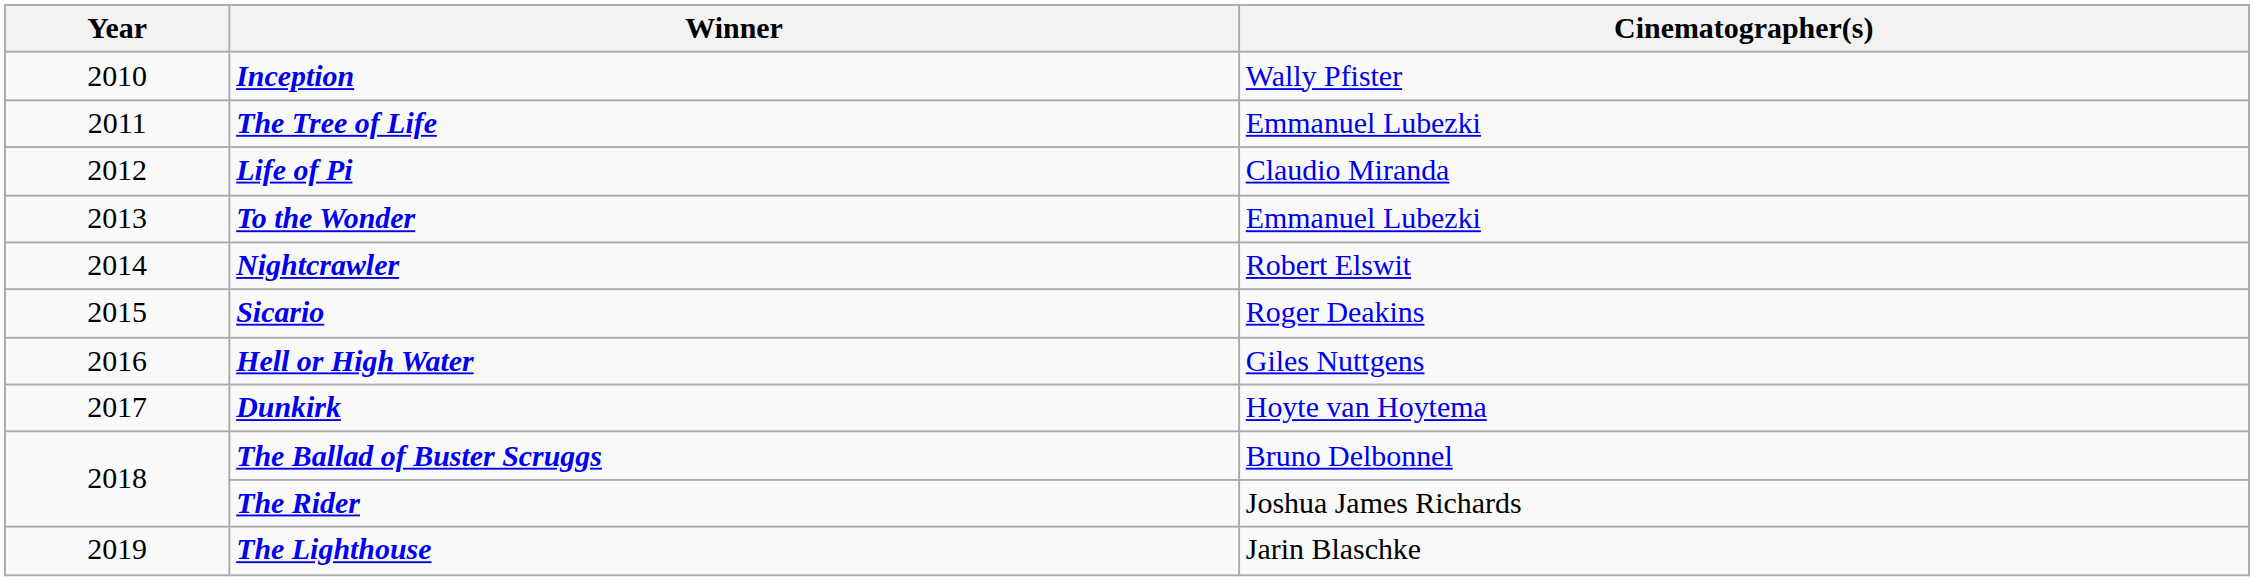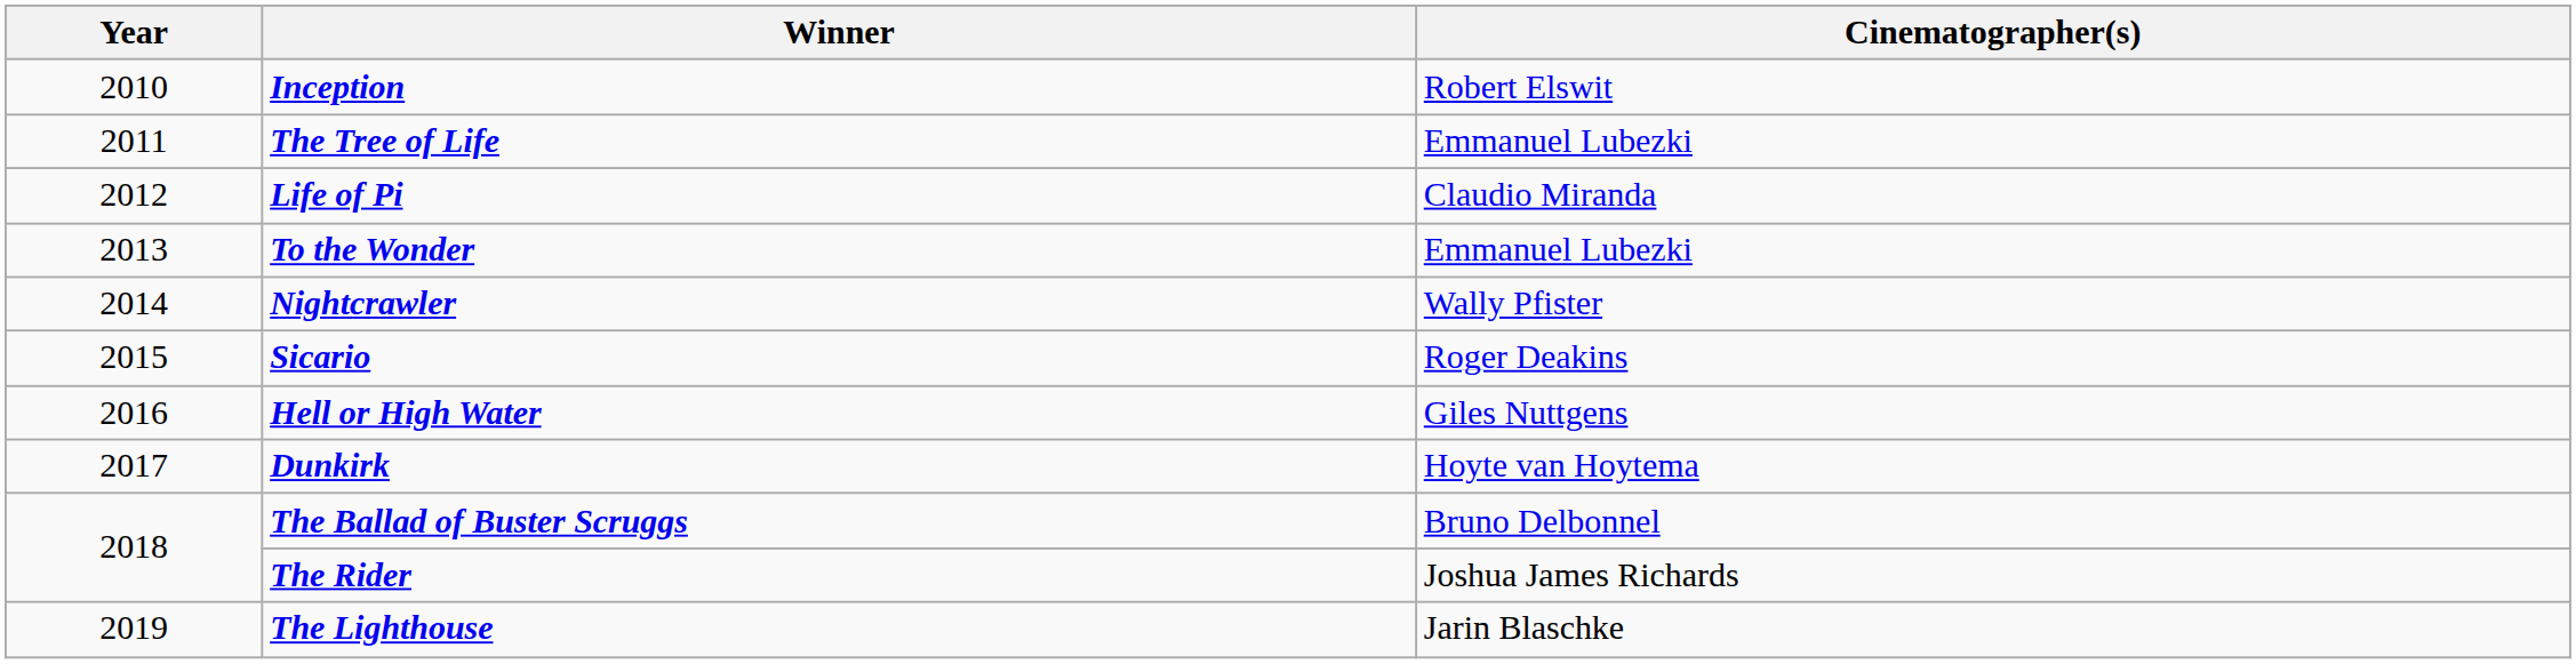 <table class="wikitable" width="95%" cellpadding="5">
 <tr>
 <th width="10%">Year</th>
 <th width="45%">Winner</th>
 <th width="45%">Cinematographer(s)</th>
 </tr>
 <tr>
 <td align="center">2010</td>
 <td><strong><em><a href='#'>Inception</a></em></strong></td>
-<td><a href='#'>Wally Pfister</a></td>
+<td><a href='#'>Robert Elswit</a></td>
 </tr>
 <tr>
 <td align="center">2011</td>
 <td><strong><em><a href='#'>The Tree of Life</a></em></strong></td>
 <td><a href='#'>Emmanuel Lubezki</a></td>
 </tr>
 <tr>
 <td align="center">2012</td>
 <td><strong><em><a href='#'>Life of Pi</a></em></strong></td>
 <td><a href='#'>Claudio Miranda</a></td>
 </tr>
 <tr>
 <td align="center">2013</td>
 <td><strong><em><a href='#'>To the Wonder</a></em></strong></td>
 <td><a href='#'>Emmanuel Lubezki</a></td>
 </tr>
 <tr>
 <td align="center">2014</td>
 <td><strong><em><a href='#'>Nightcrawler</a></em></strong></td>
-<td><a href='#'>Robert Elswit</a></td>
+<td><a href='#'>Wally Pfister</a></td>
 </tr>
 <tr>
 <td align="center">2015</td>
 <td><strong><em><a href='#'>Sicario</a></em></strong></td>
 <td><a href='#'>Roger Deakins</a></td>
 </tr>
 <tr>
 <td align="center">2016</td>
 <td><strong><em><a href='#'>Hell or High Water</a></em></strong></td>
 <td><a href='#'>Giles Nuttgens</a></td>
 </tr>
 <tr>
 <td align="center">2017</td>
 <td><strong><em><a href='#'>Dunkirk</a></em></strong></td>
 <td><a href='#'>Hoyte van Hoytema</a></td>
 </tr>
 <tr>
 <td rowspan="2" align="center">2018</td>
 <td><strong><em><a href='#'>The Ballad of Buster Scruggs</a></em></strong></td>
 <td><a href='#'>Bruno Delbonnel</a></td>
 </tr>
 <tr>
 <td><strong><em><a href='#'>The Rider</a></em></strong></td>
 <td>Joshua James Richards</td>
 </tr>
 <tr>
 <td align="center">2019</td>
 <td><strong><em><a href='#'>The Lighthouse</a></em></strong></td>
 <td>Jarin Blaschke</td>
 </tr>
 </table>
